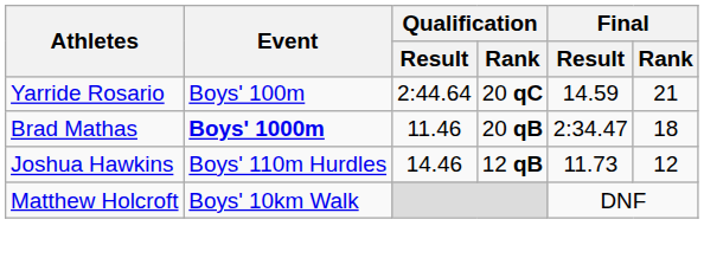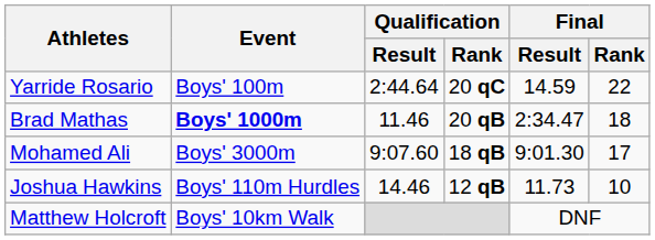 <table class="wikitable" border="1" style="font-size:90%">
 <tr>
 <th rowspan=2>Athletes</th>
 <th rowspan=2>Event</th>
 <th colspan=2>Qualification</th>
 <th colspan=2>Final</th>
 </tr>
 <tr>
 <th>Result</th>
 <th>Rank</th>
 <th>Result</th>
 <th>Rank</th>
 </tr>
 <tr>
 <td><a href='#'>Yarride Rosario</a></td>
 <td><a href='#'>Boys' 100m</a></td>
 <td align=center>2:44.64</td>
 <td align=center>20 <strong>qC</strong></td>
 <td align=center>14.59</td>
-<td align=center>21</td>
+<td align=center>22</td>
 </tr>
 <tr>
 <td><a href='#'>Brad Mathas</a></td>
 <td><strong><a href='#'>Boys' 1000m</a></strong></td>
 <td align=center>11.46</td>
 <td align=center>20 <strong>qB</strong></td>
 <td align=center>2:34.47</td>
 <td align=center>18</td>
 </tr>
 <tr>
+<td><a href='#'>Mohamed Ali</a></td>
+<td><a href='#'>Boys' 3000m</a></td>
+<td align=center>9:07.60</td>
+<td align=center>18 <strong>qB</strong></td>
+<td align=center>9:01.30</td>
+<td align=center>17</td>
+</tr>
+<tr>
 <td><a href='#'>Joshua Hawkins</a></td>
 <td><a href='#'>Boys' 110m Hurdles</a></td>
 <td align=center>14.46</td>
 <td align=center>12 <strong>qB</strong></td>
 <td align=center>11.73</td>
-<td align=center>12</td>
+<td align=center>10</td>
 </tr>
 <tr>
 <td><a href='#'>Matthew Holcroft</a></td>
 <td><a href='#'>Boys' 10km Walk</a></td>
 <td colspan=2 bgcolor=#DCDCDC></td>
 <td colspan=2 align=center>DNF</td>
 </tr>
 </table>
